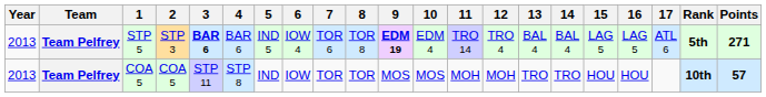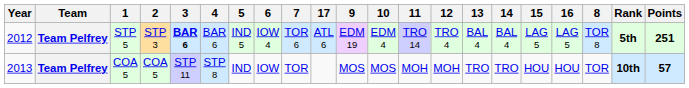 <table class="wikitable" style="text-align:center; font-size:90%">
 <tr>
 <th>Year</th>
 <th>Team</th>
 <th>1</th>
 <th>2</th>
 <th>3</th>
 <th>4</th>
 <th>5</th>
 <th>6</th>
 <th>7</th>
-<th>8</th>
+<th>17</th>
 <th>9</th>
 <th>10</th>
 <th>11</th>
 <th>12</th>
 <th>13</th>
 <th>14</th>
 <th>15</th>
 <th>16</th>
-<th>17</th>
+<th>8</th>
 <th>Rank</th>
 <th>Points</th>
 </tr>
 <tr>
-<td><a href='#'>2013</a></td>
+<td><a href='#'>2012</a></td>
 <th><a href='#'>Team Pelfrey</a></th>
 <td style="background:#DFFFDF;"><a href='#'>STP</a><br><small>5</small></td>
 <td style="background:#FFDF9F;"><a href='#'>STP</a><br><small>3</small></td>
 <td style="background:#CFEAFF;"><strong><a href='#'>BAR</a><br><small>6</small></strong></td>
 <td style="background:#CFEAFF;"><a href='#'>BAR</a><br><small>6</small></td>
 <td style="background:#DFFFDF;"><a href='#'>IND</a><br><small>5</small></td>
 <td style="background:#DFFFDF;"><a href='#'>IOW</a><br><small>4</small></td>
 <td style="background:#CFEAFF;"><a href='#'>TOR</a><br><small>6</small></td>
-<td style="background:#CFEAFF;"><a href='#'>TOR</a><br><small>8</small></td>
-<td style="background:#EFCFFF;"><strong><a href='#'>EDM</a><br><small>19</small></strong></td>
+<td style="background:#CFEAFF;"><a href='#'>ATL</a><br><small>6</small></td>
+<td style="background:#EFCFFF;"><a href='#'>EDM</a><br><small>19</small></td>
 <td style="background:#DFFFDF;"><a href='#'>EDM</a><br><small>4</small></td>
 <td style="background:#CFCFFF;"><a href='#'>TRO</a><br><small>14</small></td>
 <td style="background:#DFFFDF;"><a href='#'>TRO</a><br><small>4</small></td>
 <td style="background:#DFFFDF;"><a href='#'>BAL</a><br><small>4</small></td>
 <td style="background:#DFFFDF;"><a href='#'>BAL</a><br><small>4</small></td>
 <td style="background:#DFFFDF;"><a href='#'>LAG</a><br><small>5</small></td>
 <td style="background:#DFFFDF;"><a href='#'>LAG</a><br><small>5</small></td>
-<td style="background:#CFEAFF;"><a href='#'>ATL</a><br><small>6</small></td>
+<td style="background:#CFEAFF;"><a href='#'>TOR</a><br><small>8</small></td>
 <td style="background:#DFFFDF;"><strong>5th</strong></td>
-<td style="background:#DFFFDF;"><strong>271</strong></td>
+<td style="background:#DFFFDF;"><strong>251</strong></td>
 </tr>
 <tr>
 <td><a href='#'>2013</a></td>
 <th><a href='#'>Team Pelfrey</a></th>
 <td style="background:#DFFFDF;"><a href='#'>COA</a><br><small>5</small></td>
 <td style="background:#DFFFDF;"><a href='#'>COA</a><br><small>5</small></td>
 <td style="background:#CFCFFF;"><a href='#'>STP</a><br><small>11</small></td>
 <td style="background:#CFEAFF;"><a href='#'>STP</a><br><small>8</small></td>
 <td><a href='#'>IND</a><br><small> </small></td>
 <td><a href='#'>IOW</a><br><small> </small></td>
 <td><a href='#'>TOR</a><br><small> </small></td>
-<td><a href='#'>TOR</a><br><small> </small></td>
+<td></td>
 <td><a href='#'>MOS</a><br><small> </small></td>
 <td><a href='#'>MOS</a><br><small> </small></td>
 <td><a href='#'>MOH</a><br><small> </small></td>
 <td><a href='#'>MOH</a><br><small> </small></td>
 <td><a href='#'>TRO</a><br><small> </small></td>
 <td><a href='#'>TRO</a><br><small> </small></td>
 <td><a href='#'>HOU</a><br><small> </small></td>
 <td><a href='#'>HOU</a><br><small> </small></td>
-<td></td>
+<td><a href='#'>TOR</a><br><small> </small></td>
 <td style="background:#CFEAFF;"><strong>10th</strong></td>
 <td style="background:#CFEAFF;"><strong>57</strong></td>
 </tr>
 </table>
